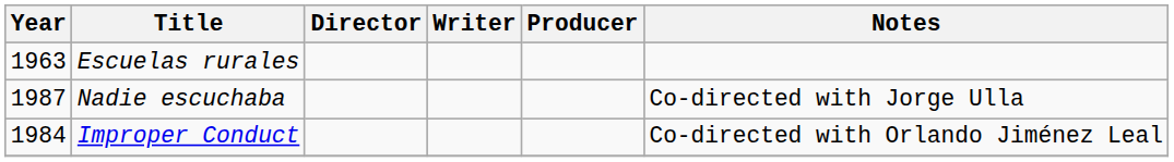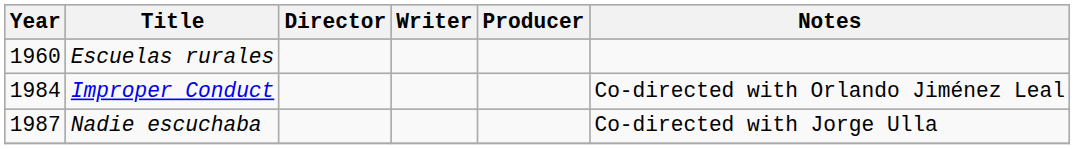 <table class="wikitable">
 <tr>
 <th>Year</th>
 <th>Title</th>
 <th>Director</th>
 <th>Writer</th>
 <th>Producer</th>
 <th>Notes</th>
 </tr>
 <tr>
-<td>1963</td>
+<td>1960</td>
 <td><em>Escuelas rurales</em></td>
 <td></td>
 <td></td>
 <td></td>
 <td></td>
+</tr>
+<tr>
+<td>1984</td>
+<td><em><a href='#'>Improper Conduct</a></em></td>
+<td></td>
+<td></td>
+<td></td>
+<td>Co-directed with Orlando Jiménez Leal</td>
 </tr>
 <tr>
 <td>1987</td>
 <td><em>Nadie escuchaba</em></td>
 <td></td>
 <td></td>
 <td></td>
 <td>Co-directed with Jorge Ulla</td>
 </tr>
 <tr>
-<td>1984</td>
-<td><em><a href='#'>Improper Conduct</a></em></td>
-<td></td>
-<td></td>
-<td></td>
-<td>Co-directed with Orlando Jiménez Leal</td>
-</tr>
-<tr>
 </tr>
 </table>
